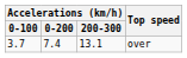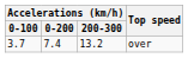 <table class="wikitable">
 <tr>
 <th colspan=3>Accelerations (km/h)</th>
 <th rowspan=2>Top speed</th>
 </tr>
 <tr 25MPH>
 <th>0-100</th>
 <th>0-200</th>
 <th>200-300</th>
 </tr>
 <tr>
 <td>3.7</td>
 <td>7.4</td>
-<td>13.1</td>
+<td>13.2</td>
 <td>over </td>
 </tr>
 </table>
